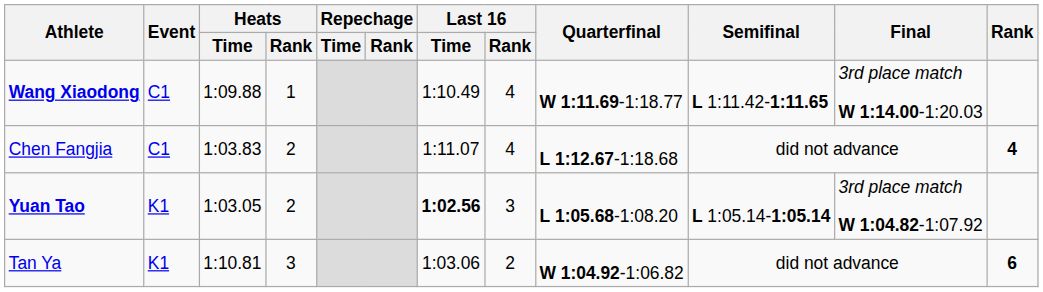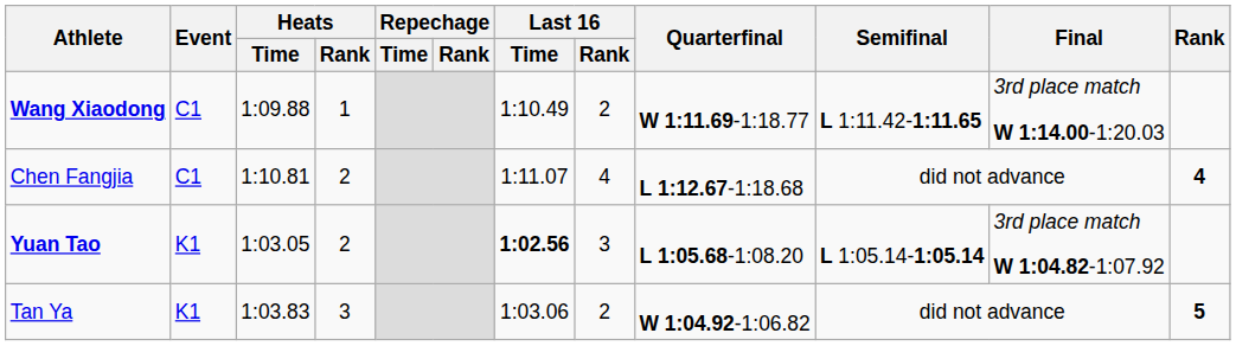 <table class="wikitable" style="text-align:center; font-size:90%">
 <tr>
 <th rowspan="2">Athlete</th>
 <th rowspan="2">Event</th>
 <th colspan="2">Heats</th>
 <th colspan="2">Repechage</th>
 <th colspan="2">Last 16</th>
 <th rowspan="2">Quarterfinal</th>
 <th rowspan="2">Semifinal</th>
 <th rowspan="2">Final</th>
 <th rowspan="2">Rank</th>
 </tr>
 <tr>
 <th>Time</th>
 <th>Rank</th>
 <th>Time</th>
 <th>Rank</th>
 <th>Time</th>
 <th>Rank</th>
 </tr>
 <tr>
 <td align="left"><strong><a href='#'>Wang Xiaodong</a></strong></td>
 <td align="left"><a href='#'>C1</a></td>
 <td>1:09.88</td>
 <td>1 <strong></strong></td>
 <td colspan="2" style="background:#dcdcdc;"></td>
 <td>1:10.49</td>
-<td>4 <strong></strong></td>
+<td>2 <strong></strong></td>
 <td align=left><br><strong>W</strong> <strong>1:11.69</strong>-1:18.77</td>
 <td align=left><br><strong>L</strong> 1:11.42-<strong>1:11.65</strong></td>
 <td align=left><em>3rd place match</em><br><br><strong>W</strong> <strong>1:14.00</strong>-1:20.03</td>
 <td></td>
 </tr>
 <tr>
 <td align="left"><a href='#'>Chen Fangjia</a></td>
 <td align="left"><a href='#'>C1</a></td>
-<td>1:03.83</td>
+<td>1:10.81</td>
 <td>2 <strong></strong></td>
 <td colspan="2" style="background:#dcdcdc;"></td>
 <td>1:11.07</td>
 <td>4 <strong></strong></td>
 <td align=left><br><strong>L</strong> <strong>1:12.67</strong>-1:18.68</td>
 <td colspan=2>did not advance</td>
 <td><strong>4</strong></td>
 </tr>
 <tr>
 <td align="left"><strong><a href='#'>Yuan Tao</a></strong></td>
 <td align="left"><a href='#'>K1</a></td>
 <td>1:03.05</td>
 <td>2 <strong></strong></td>
 <td colspan="2" style="background:#dcdcdc;"></td>
 <td><strong>1:02.56</strong></td>
 <td>3 <strong></strong></td>
 <td align=left><br><strong>L</strong> <strong>1:05.68</strong>-1:08.20</td>
 <td align=left><br><strong>L</strong> 1:05.14-<strong>1:05.14</strong></td>
 <td align=left><em>3rd place match</em><br><br><strong>W</strong> <strong>1:04.82</strong>-1:07.92</td>
 <td></td>
 </tr>
 <tr>
 <td align="left"><a href='#'>Tan Ya</a></td>
 <td align="left"><a href='#'>K1</a></td>
-<td>1:10.81</td>
+<td>1:03.83</td>
 <td>3 <strong></strong></td>
 <td colspan="2" style="background:#dcdcdc;"></td>
 <td>1:03.06</td>
 <td>2 <strong></strong></td>
 <td align=left><br><strong>W</strong> <strong>1:04.92</strong>-1:06.82</td>
 <td colspan=2>did not advance</td>
-<td><strong>6</strong></td>
+<td><strong>5</strong></td>
 </tr>
 </table>
